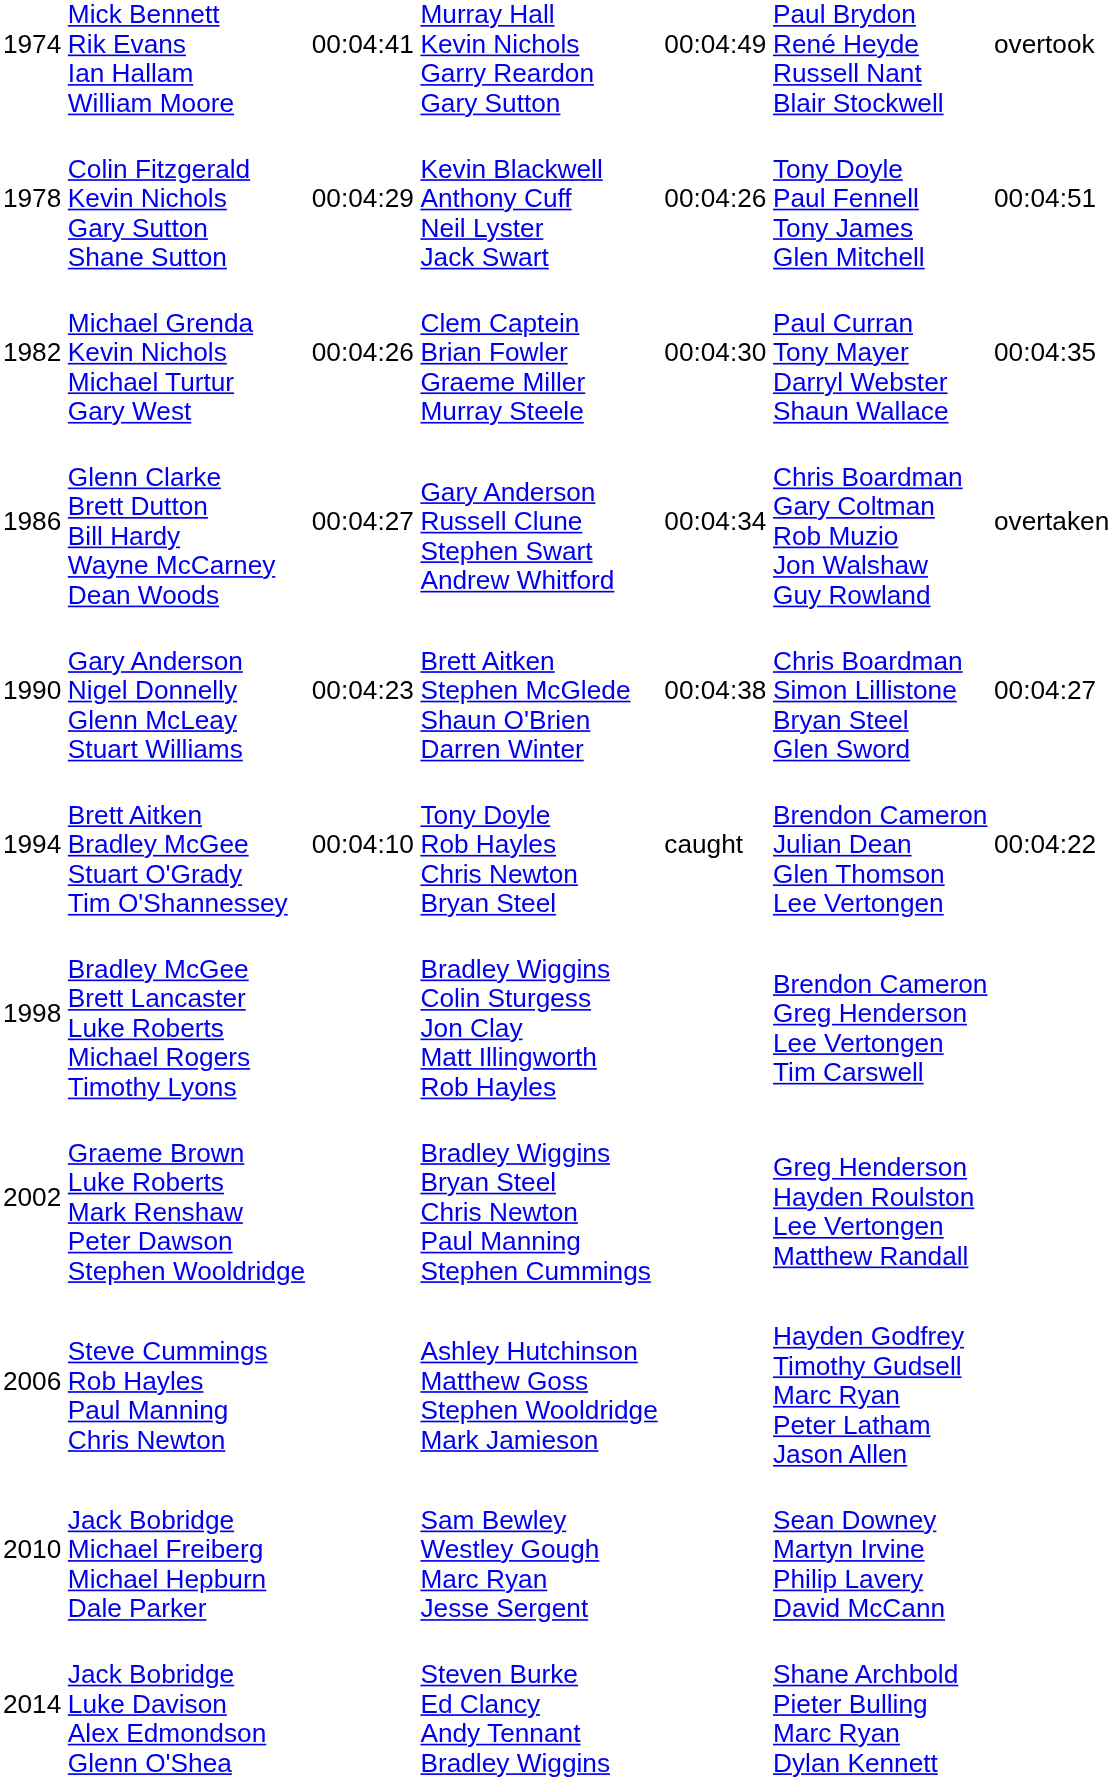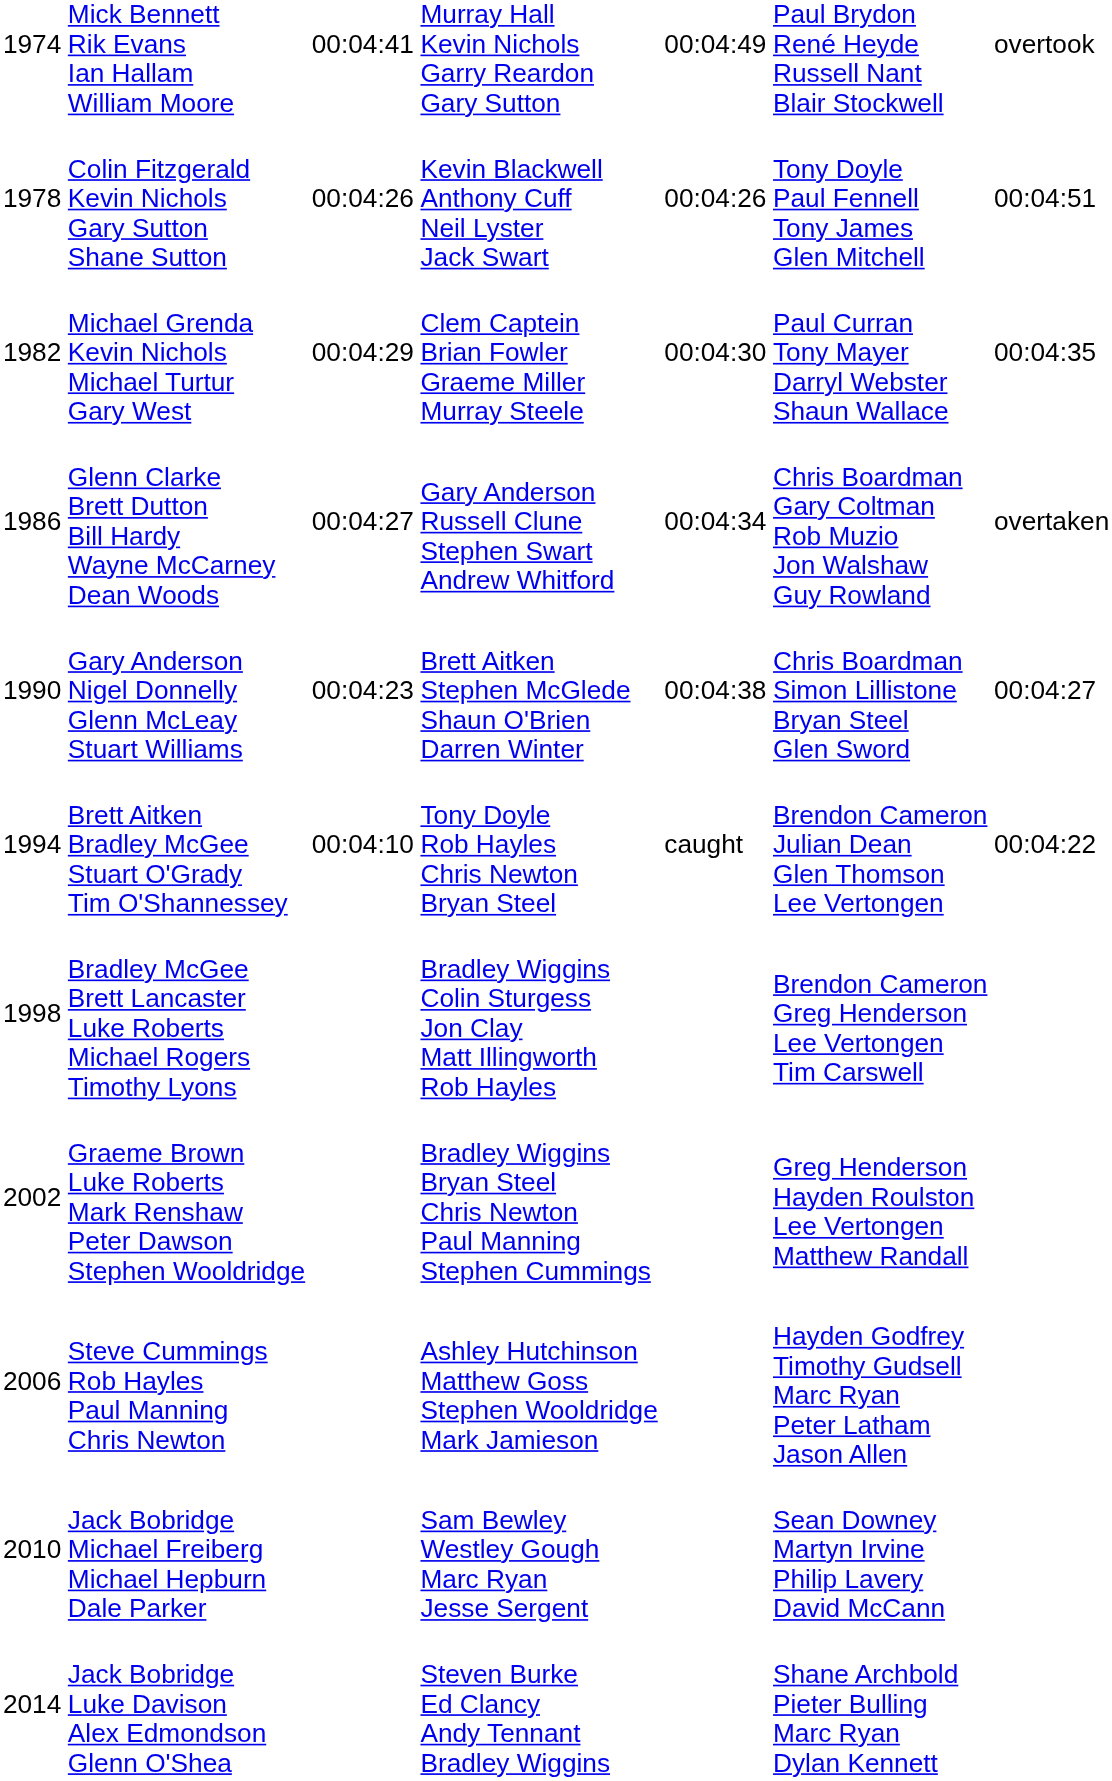 <table>
 <tr>
 <td>1974</td>
 <td><br><a href='#'>Mick Bennett</a><br><a href='#'>Rik Evans</a><br><a href='#'>Ian Hallam</a><br><a href='#'>William Moore</a></td>
 <td>00:04:41</td>
 <td><br><a href='#'>Murray Hall</a><br><a href='#'>Kevin Nichols</a><br><a href='#'>Garry Reardon</a><br><a href='#'>Gary Sutton</a></td>
 <td>00:04:49</td>
 <td><br><a href='#'>Paul Brydon</a><br><a href='#'>René Heyde</a><br><a href='#'>Russell Nant</a><br><a href='#'>Blair Stockwell</a></td>
 <td>overtook</td>
 </tr>
 <tr>
 <td>1978</td>
 <td><br><a href='#'>Colin Fitzgerald</a><br><a href='#'>Kevin Nichols</a><br><a href='#'>Gary Sutton</a><br><a href='#'>Shane Sutton</a></td>
-<td>00:04:29</td>
+<td>00:04:26</td>
 <td><br><a href='#'>Kevin Blackwell</a><br><a href='#'>Anthony Cuff</a><br><a href='#'>Neil Lyster</a><br><a href='#'>Jack Swart</a></td>
 <td>00:04:26</td>
 <td><br><a href='#'>Tony Doyle</a><br><a href='#'>Paul Fennell</a><br><a href='#'>Tony James</a><br><a href='#'>Glen Mitchell</a></td>
 <td>00:04:51</td>
 </tr>
 <tr>
 <td>1982</td>
 <td><br><a href='#'>Michael Grenda</a><br><a href='#'>Kevin Nichols</a><br><a href='#'>Michael Turtur</a><br><a href='#'>Gary West</a></td>
-<td>00:04:26</td>
+<td>00:04:29</td>
 <td><br><a href='#'>Clem Captein</a><br><a href='#'>Brian Fowler</a><br><a href='#'>Graeme Miller</a><br><a href='#'>Murray Steele</a></td>
 <td>00:04:30</td>
 <td><br><a href='#'>Paul Curran</a><br><a href='#'>Tony Mayer</a><br><a href='#'>Darryl Webster</a><br><a href='#'>Shaun Wallace</a></td>
 <td>00:04:35</td>
 </tr>
 <tr>
 <td>1986</td>
 <td><br><a href='#'>Glenn Clarke</a><br><a href='#'>Brett Dutton</a><br><a href='#'>Bill Hardy</a><br><a href='#'>Wayne McCarney</a><br><a href='#'>Dean Woods</a></td>
 <td>00:04:27</td>
 <td><br><a href='#'>Gary Anderson</a><br><a href='#'>Russell Clune</a><br><a href='#'>Stephen Swart</a><br><a href='#'>Andrew Whitford</a></td>
 <td>00:04:34</td>
 <td><br><a href='#'>Chris Boardman</a><br><a href='#'>Gary Coltman</a><br><a href='#'>Rob Muzio</a><br><a href='#'>Jon Walshaw</a><br><a href='#'>Guy Rowland</a></td>
 <td>overtaken</td>
 </tr>
 <tr>
 <td>1990</td>
 <td><br><a href='#'>Gary Anderson</a><br><a href='#'>Nigel Donnelly</a><br><a href='#'>Glenn McLeay</a><br><a href='#'>Stuart Williams</a></td>
 <td>00:04:23</td>
 <td><br><a href='#'>Brett Aitken</a><br><a href='#'>Stephen McGlede</a><br><a href='#'>Shaun O'Brien</a><br><a href='#'>Darren Winter</a></td>
 <td>00:04:38</td>
 <td><br><a href='#'>Chris Boardman</a><br><a href='#'>Simon Lillistone</a><br><a href='#'>Bryan Steel</a><br><a href='#'>Glen Sword</a></td>
 <td>00:04:27</td>
 </tr>
 <tr>
 <td>1994</td>
 <td><br><a href='#'>Brett Aitken</a><br><a href='#'>Bradley McGee</a><br><a href='#'>Stuart O'Grady</a><br><a href='#'>Tim O'Shannessey</a></td>
 <td>00:04:10</td>
 <td><br><a href='#'>Tony Doyle</a><br><a href='#'>Rob Hayles</a><br><a href='#'>Chris Newton</a><br><a href='#'>Bryan Steel</a></td>
 <td>caught</td>
 <td><br><a href='#'>Brendon Cameron</a><br><a href='#'>Julian Dean</a><br><a href='#'>Glen Thomson</a><br><a href='#'>Lee Vertongen</a></td>
 <td>00:04:22</td>
 </tr>
 <tr>
 <td>1998</td>
 <td><br><a href='#'>Bradley McGee</a><br><a href='#'>Brett Lancaster</a><br><a href='#'>Luke Roberts</a><br><a href='#'>Michael Rogers</a><br><a href='#'>Timothy Lyons</a></td>
 <td></td>
 <td><br><a href='#'>Bradley Wiggins</a><br><a href='#'>Colin Sturgess</a><br><a href='#'>Jon Clay</a><br><a href='#'>Matt Illingworth</a><br><a href='#'>Rob Hayles</a></td>
 <td></td>
 <td><br><a href='#'>Brendon Cameron</a><br><a href='#'>Greg Henderson</a><br><a href='#'>Lee Vertongen</a><br><a href='#'>Tim Carswell</a></td>
 <td></td>
 </tr>
 <tr>
 <td>2002</td>
 <td><br><a href='#'>Graeme Brown</a><br><a href='#'>Luke Roberts</a><br><a href='#'>Mark Renshaw</a><br><a href='#'>Peter Dawson</a><br><a href='#'>Stephen Wooldridge</a></td>
 <td></td>
 <td><br><a href='#'>Bradley Wiggins</a><br><a href='#'>Bryan Steel</a><br><a href='#'>Chris Newton</a><br><a href='#'>Paul Manning</a><br><a href='#'>Stephen Cummings</a></td>
 <td></td>
 <td><br><a href='#'>Greg Henderson</a><br><a href='#'>Hayden Roulston</a><br><a href='#'>Lee Vertongen</a><br><a href='#'>Matthew Randall</a></td>
 <td></td>
 </tr>
 <tr>
 <td>2006<br></td>
 <td> <br><a href='#'>Steve Cummings</a><br><a href='#'>Rob Hayles</a><br><a href='#'>Paul Manning</a><br><a href='#'>Chris Newton</a></td>
 <td></td>
 <td> <br><a href='#'>Ashley Hutchinson</a><br><a href='#'>Matthew Goss</a><br><a href='#'>Stephen Wooldridge</a><br><a href='#'>Mark Jamieson</a></td>
 <td></td>
 <td> <br><a href='#'>Hayden Godfrey</a><br><a href='#'>Timothy Gudsell</a><br><a href='#'>Marc Ryan</a><br><a href='#'>Peter Latham</a><br><a href='#'>Jason Allen</a></td>
 <td></td>
 </tr>
 <tr>
 <td>2010<br></td>
 <td> <br><a href='#'>Jack Bobridge</a><br><a href='#'>Michael Freiberg</a><br><a href='#'>Michael Hepburn</a><br><a href='#'>Dale Parker</a></td>
 <td></td>
 <td> <br><a href='#'>Sam Bewley</a><br><a href='#'>Westley Gough</a><br><a href='#'>Marc Ryan</a><br><a href='#'>Jesse Sergent</a></td>
 <td></td>
 <td> <br><a href='#'>Sean Downey</a><br><a href='#'>Martyn Irvine</a><br><a href='#'>Philip Lavery</a><br><a href='#'>David McCann</a></td>
 <td></td>
 </tr>
 <tr>
 <td>2014<br></td>
 <td><br><a href='#'>Jack Bobridge</a><br><a href='#'>Luke Davison</a><br><a href='#'>Alex Edmondson</a><br><a href='#'>Glenn O'Shea</a></td>
 <td></td>
 <td><br><a href='#'>Steven Burke</a><br><a href='#'>Ed Clancy</a><br><a href='#'>Andy Tennant</a><br><a href='#'>Bradley Wiggins</a></td>
 <td></td>
 <td><br><a href='#'>Shane Archbold</a><br><a href='#'>Pieter Bulling</a><br><a href='#'>Marc Ryan</a><br><a href='#'>Dylan Kennett</a></td>
 <td></td>
 </tr>
 </table>
